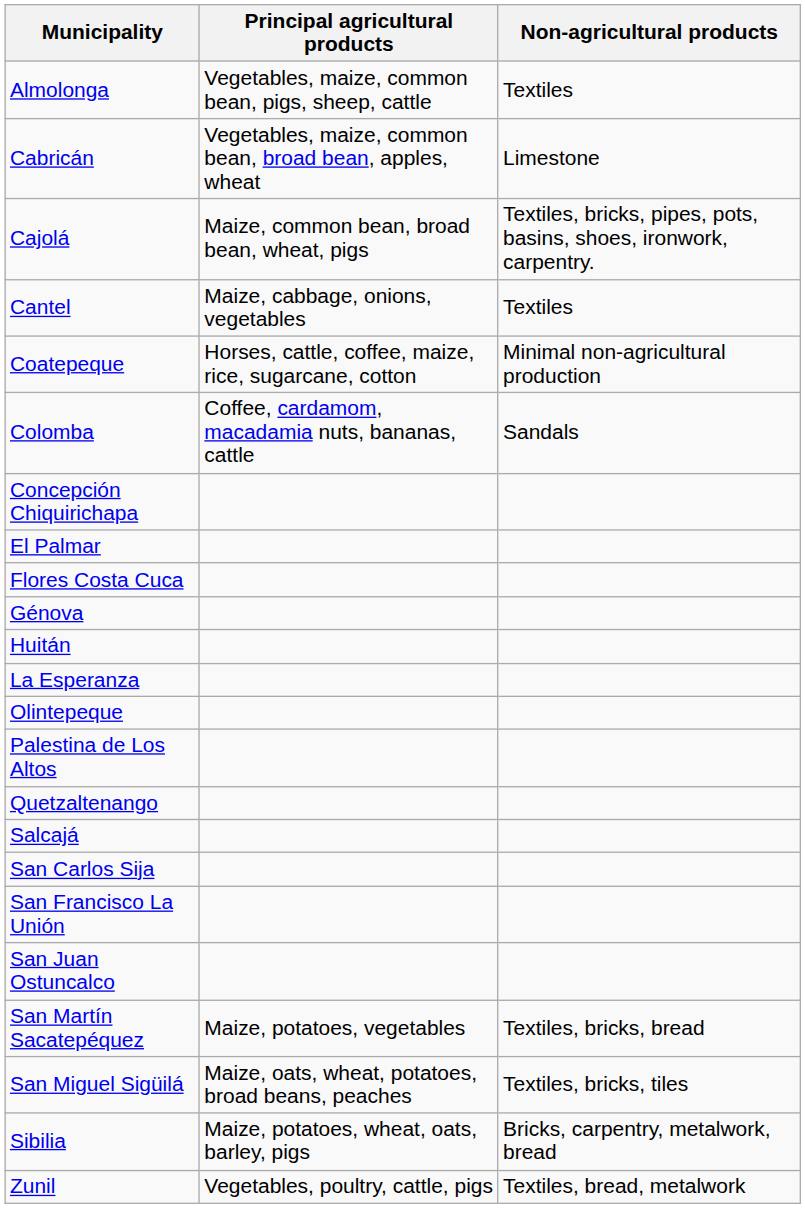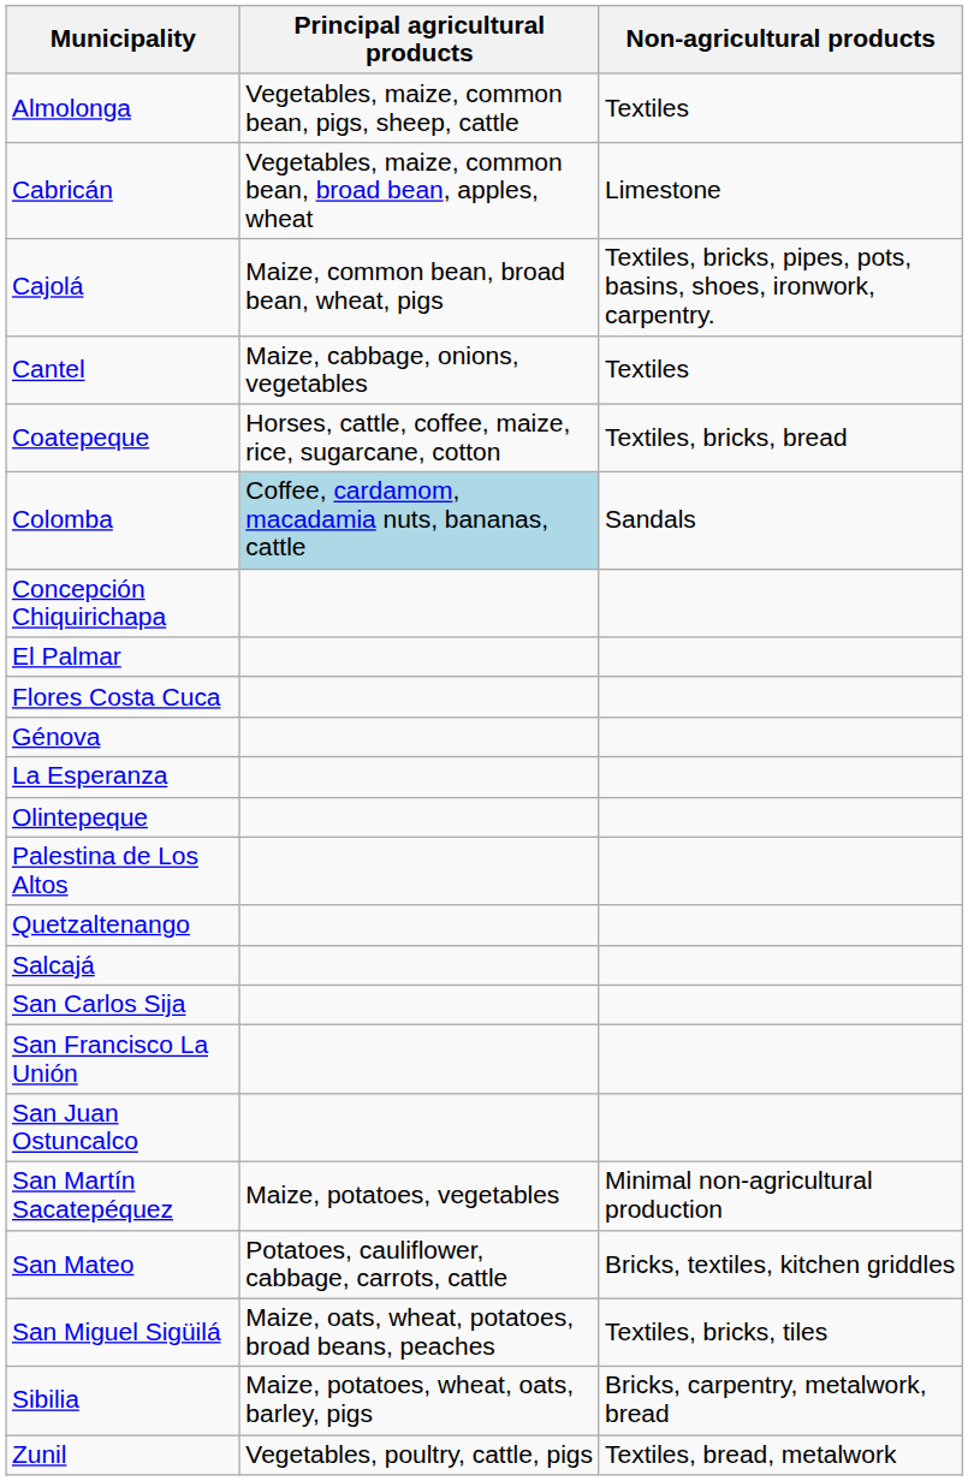 <table class="wikitable sortable" style="float:center;margin:.5em"  border="1">
 <tr>
 <th>Municipality</th>
 <th>Principal agricultural products</th>
 <th>Non-agricultural products</th>
 </tr>
 <tr>
 <td><a href='#'>Almolonga</a></td>
 <td>Vegetables, maize, common bean, pigs, sheep, cattle</td>
 <td>Textiles</td>
 </tr>
 <tr>
 <td><a href='#'>Cabricán</a></td>
 <td>Vegetables, maize, common bean, <a href='#'>broad bean</a>, apples, wheat</td>
 <td>Limestone</td>
 </tr>
 <tr>
 <td><a href='#'>Cajolá</a></td>
 <td>Maize, common bean, broad bean, wheat, pigs</td>
 <td>Textiles, bricks, pipes, pots, basins, shoes, ironwork, carpentry.</td>
 </tr>
 <tr>
 <td><a href='#'>Cantel</a></td>
 <td>Maize, cabbage, onions, vegetables</td>
 <td>Textiles</td>
 </tr>
 <tr>
 <td><a href='#'>Coatepeque</a></td>
 <td>Horses, cattle, coffee, maize, rice, sugarcane, cotton</td>
-<td>Minimal non-agricultural production</td>
+<td>Textiles, bricks, bread</td>
 </tr>
 <tr>
 <td><a href='#'>Colomba</a></td>
-<td>Coffee, <a href='#'>cardamom</a>, <a href='#'>macadamia</a> nuts, bananas, cattle</td>
+<td style="background: lightblue;">Coffee, <a href='#'>cardamom</a>, <a href='#'>macadamia</a> nuts, bananas, cattle</td>
 <td>Sandals</td>
 </tr>
 <tr>
 <td><a href='#'>Concepción Chiquirichapa</a></td>
 <td></td>
 <td></td>
 </tr>
 <tr>
 <td><a href='#'>El Palmar</a></td>
 <td></td>
 <td></td>
 </tr>
 <tr>
 <td><a href='#'>Flores Costa Cuca</a></td>
 <td></td>
 <td></td>
 </tr>
 <tr>
 <td><a href='#'>Génova</a></td>
-<td></td>
-<td></td>
-</tr>
-<tr>
-<td><a href='#'>Huitán</a></td>
 <td></td>
 <td></td>
 </tr>
 <tr>
 <td><a href='#'>La Esperanza</a></td>
 <td></td>
 <td></td>
 </tr>
 <tr>
 <td><a href='#'>Olintepeque</a></td>
 <td></td>
 <td></td>
 </tr>
 <tr>
 <td><a href='#'>Palestina de Los Altos</a></td>
 <td></td>
 <td></td>
 </tr>
 <tr>
 <td><a href='#'>Quetzaltenango</a></td>
 <td></td>
 <td></td>
 </tr>
 <tr>
 <td><a href='#'>Salcajá</a></td>
 <td></td>
 <td></td>
 </tr>
 <tr>
 <td><a href='#'>San Carlos Sija</a></td>
 <td></td>
 <td></td>
 </tr>
 <tr>
 <td><a href='#'>San Francisco La Unión</a></td>
 <td></td>
 <td></td>
 </tr>
 <tr>
 <td><a href='#'>San Juan Ostuncalco</a></td>
 <td></td>
 <td></td>
 </tr>
 <tr>
 <td><a href='#'>San Martín Sacatepéquez</a></td>
 <td>Maize, potatoes, vegetables</td>
-<td>Textiles, bricks, bread</td>
+<td>Minimal non-agricultural production</td>
+</tr>
+<tr>
+<td><a href='#'>San Mateo</a></td>
+<td>Potatoes, cauliflower, cabbage, carrots, cattle</td>
+<td>Bricks, textiles, kitchen griddles</td>
 </tr>
 <tr>
 <td><a href='#'>San Miguel Sigüilá</a></td>
 <td>Maize, oats, wheat, potatoes, broad beans, peaches</td>
 <td>Textiles, bricks, tiles</td>
 </tr>
 <tr>
 <td><a href='#'>Sibilia</a></td>
 <td>Maize, potatoes, wheat, oats, barley, pigs</td>
 <td>Bricks, carpentry, metalwork, bread</td>
 </tr>
 <tr>
 <td><a href='#'>Zunil</a></td>
 <td>Vegetables, poultry, cattle, pigs</td>
 <td>Textiles, bread, metalwork</td>
 </tr>
 </table>
